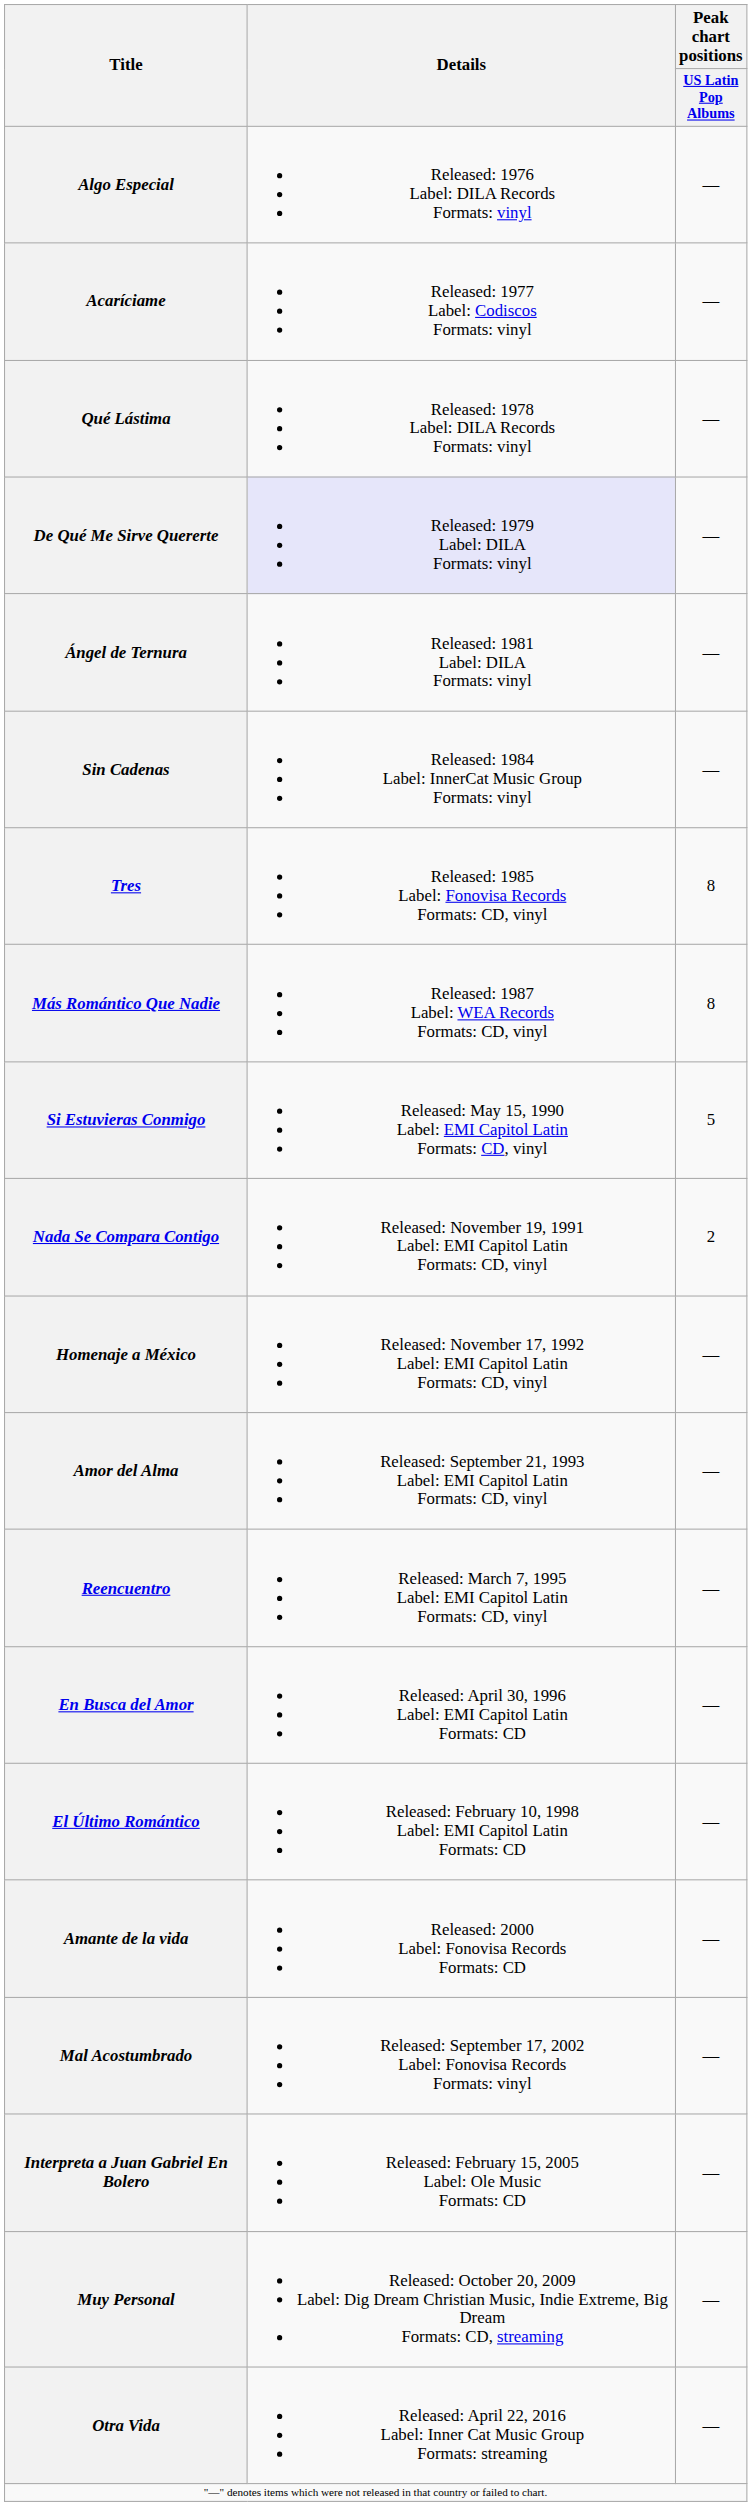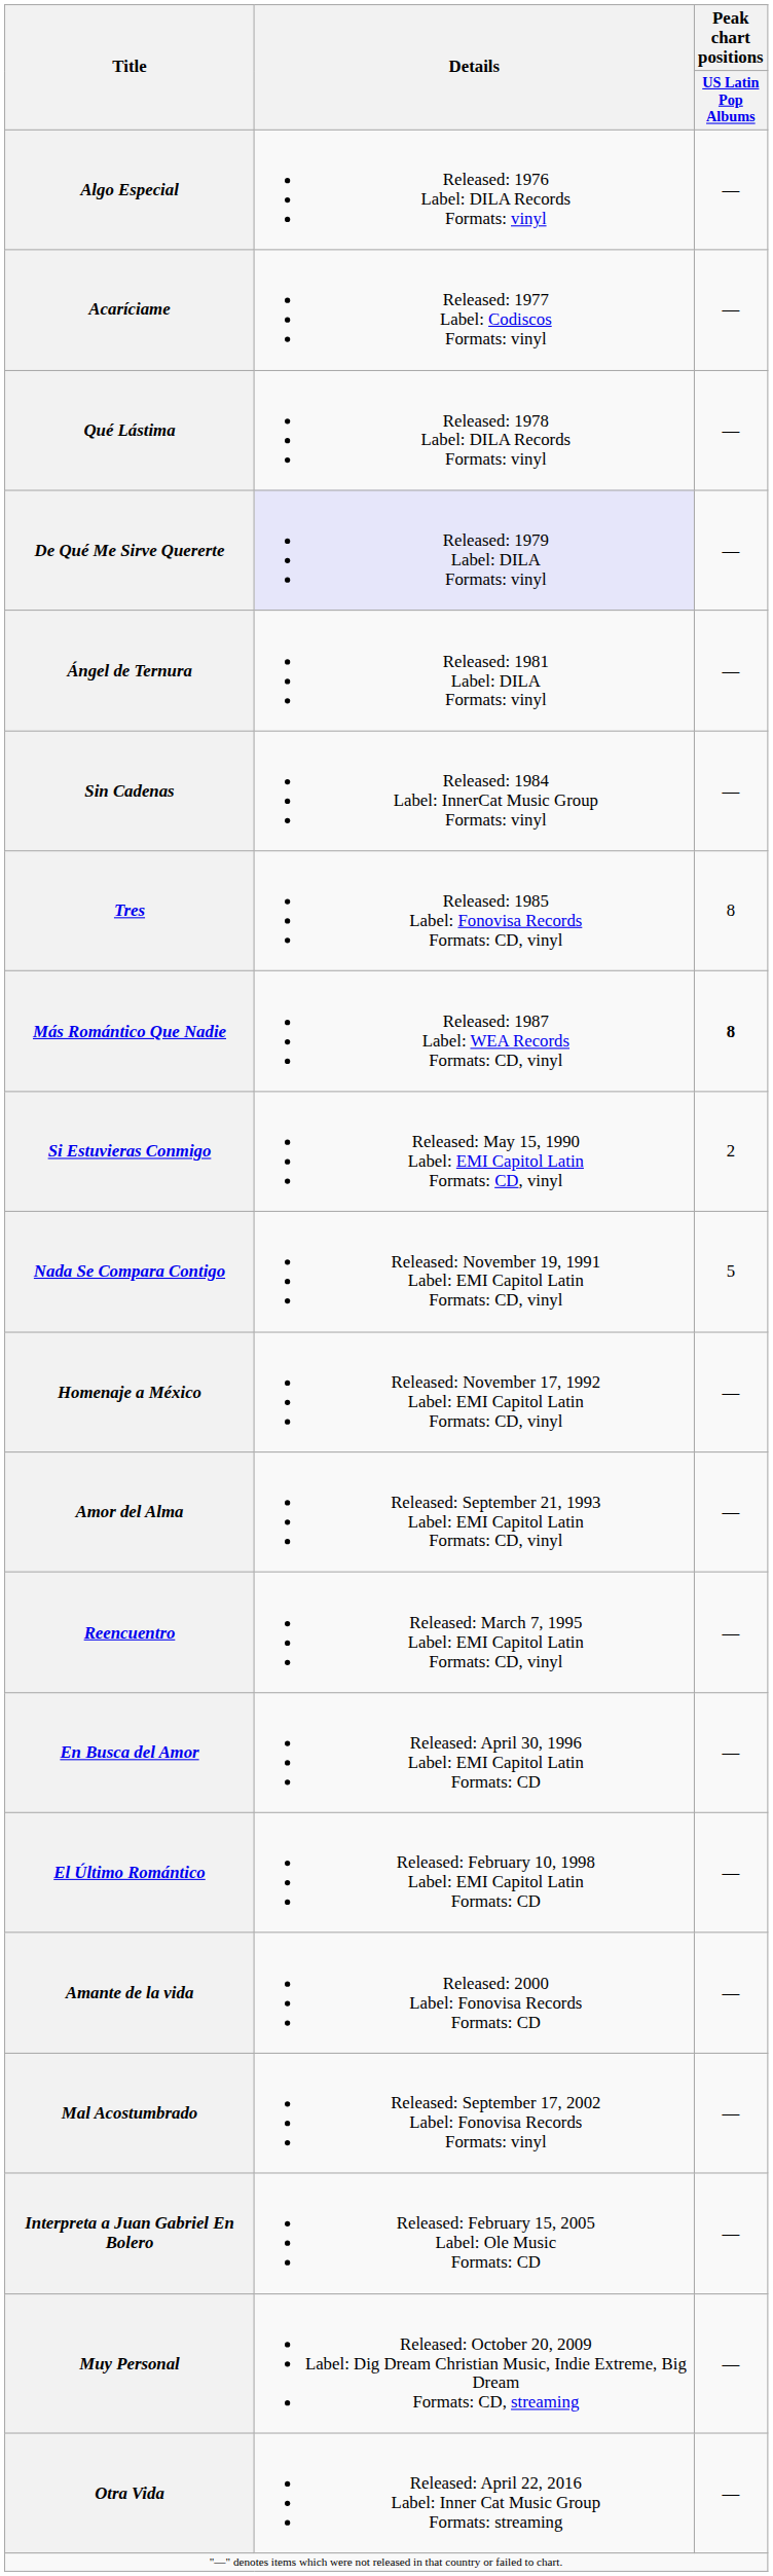 <table class="wikitable plainrowheaders" style="text-align:center;">
 <tr>
 <th rowspan="2" scope="col" style="width:14em;">Title</th>
 <th rowspan="2" scope="col" style="width:25em;">Details</th>
 <th colspan="1">Peak chart positions</th>
 </tr>
 <tr>
 <th scope="col" style="width:3em;font-size:85%;"><a href='#'>US Latin Pop Albums</a><br></th>
 </tr>
 <tr>
 <th scope="row"><em>Algo Especial</em></th>
 <td><br><ul><li>Released: 1976</li><li>Label: DILA Records</li><li>Formats: <a href='#'>vinyl</a></li></ul></td>
 <td>—</td>
 </tr>
 <tr>
 <th scope="row"><em>Acaríciame</em></th>
 <td><br><ul><li>Released: 1977</li><li>Label: <a href='#'>Codiscos</a></li><li>Formats: vinyl</li></ul></td>
 <td>—</td>
 </tr>
 <tr>
 <th scope="row"><em>Qué Lástima</em></th>
 <td><br><ul><li>Released: 1978</li><li>Label: DILA Records</li><li>Formats: vinyl</li></ul></td>
 <td>—</td>
 </tr>
 <tr>
 <th scope="row"><em>De Qué Me Sirve Quererte</em></th>
 <td style="background: lavender;"><br><ul><li>Released: 1979</li><li>Label: DILA</li><li>Formats: vinyl</li></ul></td>
 <td>—</td>
 </tr>
 <tr>
 <th scope="row"><em>Ángel de Ternura</em></th>
 <td><br><ul><li>Released: 1981</li><li>Label: DILA</li><li>Formats: vinyl</li></ul></td>
 <td>—</td>
 </tr>
 <tr>
 <th scope="row"><em>Sin Cadenas</em></th>
 <td><br><ul><li>Released: 1984</li><li>Label: InnerCat Music Group</li><li>Formats: vinyl</li></ul></td>
 <td>—</td>
 </tr>
 <tr>
 <th scope="row"><em><a href='#'>Tres</a></em></th>
 <td><br><ul><li>Released: 1985</li><li>Label: <a href='#'>Fonovisa Records</a></li><li>Formats: CD, vinyl</li></ul></td>
 <td>8</td>
 </tr>
 <tr>
 <th scope="row"><em><a href='#'>Más Romántico Que Nadie</a></em></th>
 <td><br><ul><li>Released: 1987</li><li>Label: <a href='#'>WEA Records</a></li><li>Formats: CD, vinyl</li></ul></td>
-<td>8</td>
+<td><strong>8</strong></td>
 </tr>
 <tr>
 <th scope="row"><em><a href='#'>Si Estuvieras Conmigo</a></em></th>
 <td><br><ul><li>Released: May 15, 1990</li><li>Label: <a href='#'>EMI Capitol Latin</a></li><li>Formats: <a href='#'>CD</a>, vinyl</li></ul></td>
-<td>5</td>
+<td>2</td>
 </tr>
 <tr>
 <th scope="row"><em><a href='#'>Nada Se Compara Contigo</a></em></th>
 <td><br><ul><li>Released: November 19, 1991</li><li>Label: EMI Capitol Latin</li><li>Formats: CD, vinyl</li></ul></td>
-<td>2</td>
+<td>5</td>
 </tr>
 <tr>
 <th scope="row"><em>Homenaje a México</em></th>
 <td><br><ul><li>Released: November 17, 1992</li><li>Label: EMI Capitol Latin</li><li>Formats: CD, vinyl</li></ul></td>
 <td>—</td>
 </tr>
 <tr>
 <th scope="row"><em>Amor del Alma</em></th>
 <td><br><ul><li>Released: September 21, 1993</li><li>Label: EMI Capitol Latin</li><li>Formats: CD, vinyl</li></ul></td>
 <td>—</td>
 </tr>
 <tr>
 <th scope="row"><em><a href='#'>Reencuentro</a></em></th>
 <td><br><ul><li>Released: March 7, 1995</li><li>Label: EMI Capitol Latin</li><li>Formats: CD, vinyl</li></ul></td>
 <td>—</td>
 </tr>
 <tr>
 <th scope="row"><em><a href='#'>En Busca del Amor</a></em></th>
 <td><br><ul><li>Released: April 30, 1996</li><li>Label: EMI Capitol Latin</li><li>Formats: CD</li></ul></td>
 <td>—</td>
 </tr>
 <tr>
 <th scope="row"><em><a href='#'>El Último Romántico</a></em></th>
 <td><br><ul><li>Released: February 10, 1998</li><li>Label: EMI Capitol Latin</li><li>Formats: CD</li></ul></td>
 <td>—</td>
 </tr>
 <tr>
 <th scope="row"><em>Amante de la vida</em></th>
 <td><br><ul><li>Released: 2000</li><li>Label: Fonovisa Records</li><li>Formats: CD</li></ul></td>
 <td>—</td>
 </tr>
 <tr>
 <th scope="row"><em>Mal Acostumbrado</em></th>
 <td><br><ul><li>Released: September 17, 2002</li><li>Label: Fonovisa Records</li><li>Formats: vinyl</li></ul></td>
 <td>—</td>
 </tr>
 <tr>
 <th scope="row"><em>Interpreta a Juan Gabriel En Bolero</em></th>
 <td><br><ul><li>Released:  February 15, 2005</li><li>Label: Ole Music</li><li>Formats: CD</li></ul></td>
 <td>—</td>
 </tr>
 <tr>
 <th scope="row"><em>Muy Personal</em></th>
 <td><br><ul><li>Released:  October 20, 2009</li><li>Label: Dig Dream Christian Music, Indie Extreme, Big Dream</li><li>Formats: CD, <a href='#'>streaming</a></li></ul></td>
 <td>—</td>
 </tr>
 <tr>
 <th scope="row"><em>Otra Vida</em></th>
 <td><br><ul><li>Released: April 22, 2016</li><li>Label: Inner Cat Music Group</li><li>Formats: streaming</li></ul></td>
 <td>—</td>
 </tr>
 <tr>
 <td colspan="3" style="font-size:8pt;">"—" denotes items which were not released in that country or failed to chart.</td>
 </tr>
 </table>
